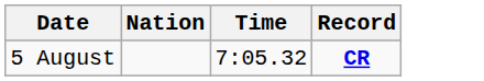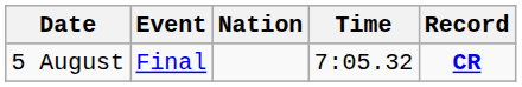 <table class="wikitable" style=text-align:center>
 <tr>
 <th>Date</th>
+<th>Event</th>
 <th>Nation</th>
 <th>Time</th>
 <th>Record</th>
 </tr>
 <tr>
 <td>5 August</td>
+<td><a href='#'>Final</a></td>
 <td align=left></td>
 <td>7:05.32</td>
 <td><strong><a href='#'>CR</a></strong></td>
 </tr>
 </table>
